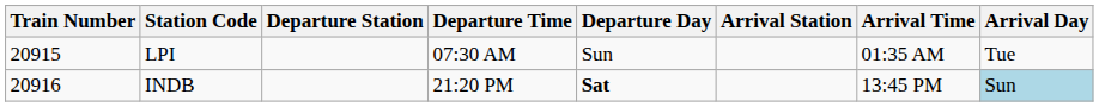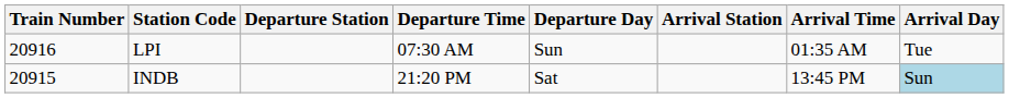 <table class="wikitable">
 <tr>
 <th>Train Number</th>
 <th>Station Code</th>
 <th>Departure Station</th>
 <th>Departure Time</th>
 <th>Departure Day</th>
 <th>Arrival Station</th>
 <th>Arrival Time</th>
 <th>Arrival Day</th>
 </tr>
 <tr>
-<td>20915</td>
+<td>20916</td>
 <td>LPI</td>
 <td></td>
 <td>07:30 AM</td>
 <td>Sun</td>
 <td></td>
 <td>01:35 AM</td>
 <td>Tue</td>
 </tr>
 <tr>
-<td>20916</td>
+<td>20915</td>
 <td>INDB</td>
 <td></td>
 <td>21:20 PM</td>
-<td><strong>Sat</strong></td>
+<td>Sat</td>
 <td></td>
 <td>13:45 PM</td>
 <td style="background: lightblue;">Sun</td>
 </tr>
 </table>
